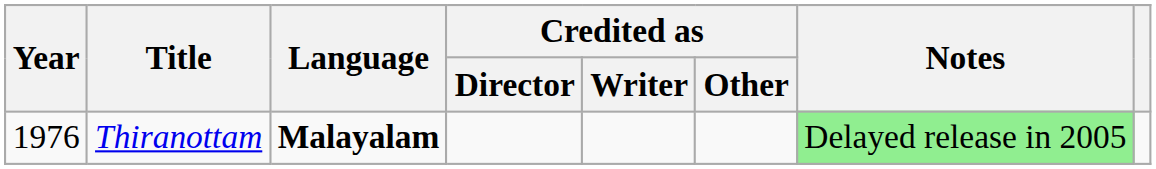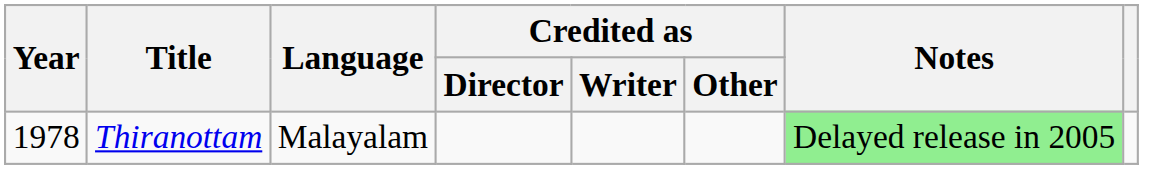 <table class="wikitable sortable">
 <tr>
 <th rowspan="2" scope="col">Year</th>
 <th rowspan="2" scope="col">Title</th>
 <th rowspan="2" scope="col">Language</th>
 <th colspan="3" scope="col">Credited as</th>
 <th rowspan="2" scope="col" class="unsortable">Notes</th>
 <th rowspan="2" scope="col" class="unsortable"></th>
 </tr>
 <tr>
 <th scope="col">Director</th>
 <th scope="col">Writer</th>
 <th scope="col">Other</th>
 </tr>
 <tr>
-<td>1976</td>
+<td>1978</td>
 <td><em><a href='#'>Thiranottam</a></em></td>
-<td><strong>Malayalam</strong></td>
+<td>Malayalam</td>
 <td></td>
 <td></td>
 <td></td>
 <td style="background: lightgreen;">Delayed release in 2005</td>
 <td></td>
 </tr>
 </table>
